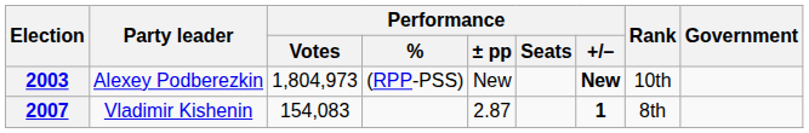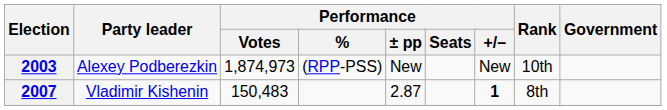 <table class=wikitable style=text-align:center>
 <tr>
 <th rowspan="2"><strong>Election</strong></th>
 <th rowspan="2">Party leader</th>
 <th colspan="5" scope="col">Performance</th>
 <th rowspan="2">Rank</th>
 <th rowspan="2">Government</th>
 </tr>
 <tr>
 <th><strong>Votes</strong></th>
 <th><strong>%</strong></th>
 <th><strong>± pp</strong></th>
 <th><strong>Seats</strong></th>
 <th><strong>+/–</strong></th>
 </tr>
 <tr>
 <th><a href='#'>2003</a></th>
 <td><a href='#'>Alexey Podberezkin</a></td>
-<td>1,804,973</td>
+<td>1,874,973</td>
 <td> (<a href='#'>RPP</a>-PSS)</td>
 <td>New</td>
 <td></td>
-<td><strong>New</strong></td>
+<td>New</td>
 <td> 10th</td>
 <td></td>
 </tr>
 <tr>
 <th><a href='#'>2007</a></th>
 <td><a href='#'>Vladimir Kishenin</a></td>
-<td>154,083</td>
+<td>150,483</td>
 <td></td>
 <td> 2.87</td>
 <td></td>
 <td><strong> 1</strong></td>
 <td>8th</td>
 <td></td>
 </tr>
 <tr>
 </tr>
 </table>
